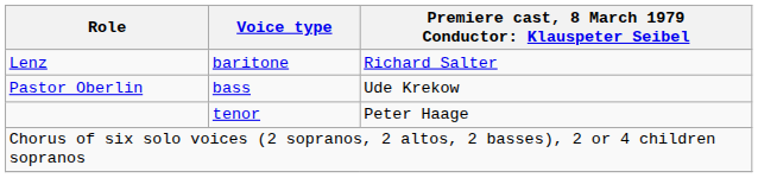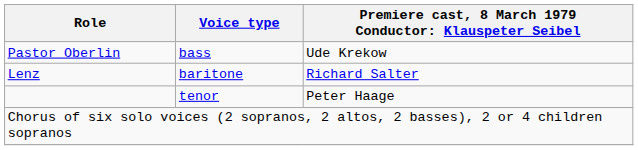 <table class="wikitable">
 <tr>
 <th>Role</th>
 <th><a href='#'>Voice type</a></th>
 <th>Premiere cast, 8 March 1979<br>Conductor: <a href='#'>Klauspeter Seibel</a></th>
 </tr>
 <tr>
+<td><a href='#'>Pastor Oberlin</a></td>
+<td><a href='#'>bass</a></td>
+<td>Ude Krekow</td>
+</tr>
+<tr>
 <td><a href='#'>Lenz</a></td>
 <td><a href='#'>baritone</a></td>
 <td><a href='#'>Richard Salter</a></td>
-</tr>
-<tr>
-<td><a href='#'>Pastor Oberlin</a></td>
-<td><a href='#'>bass</a></td>
-<td>Ude Krekow</td>
 </tr>
 <tr>
 <td></td>
 <td><a href='#'>tenor</a></td>
 <td>Peter Haage</td>
 </tr>
 <tr>
 <td colspan="3">Chorus of six solo voices (2 sopranos, 2 altos, 2 basses), 2 or 4 children sopranos</td>
 </tr>
 <tr>
 </tr>
 </table>
